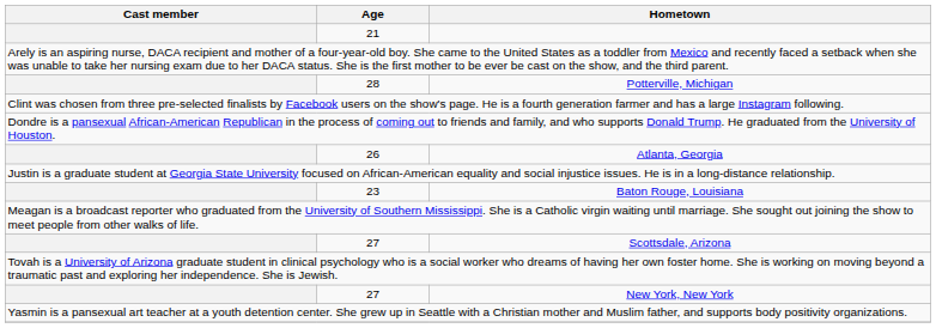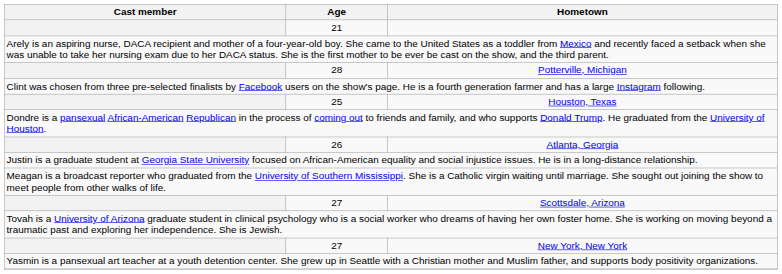 <table class="wikitable sortable" style="text-align:center">
 <tr>
 <th scope="col">Cast member</th>
 <th scope="col">Age</th>
 <th scope="col">Hometown</th>
 </tr>
 <tr>
 <th scope="row"></th>
 <td>21</td>
 <td></td>
 </tr>
 <tr class="expand-child">
 <td colspan="3" align="left">Arely is an aspiring nurse, DACA recipient and mother of a four-year-old boy. She came to the United States as a toddler from <a href='#'>Mexico</a> and recently faced a setback when she was unable to take her nursing exam due to her DACA status. She is the first mother to be ever be cast on the show, and the third parent.</td>
 </tr>
 <tr>
 <th scope="row"></th>
 <td>28</td>
 <td><a href='#'>Potterville, Michigan</a></td>
 </tr>
 <tr class="expand-child">
 <td colspan="3" align="left">Clint was chosen from three pre-selected finalists by <a href='#'>Facebook</a> users on the show's page. He is a fourth generation farmer and has a large <a href='#'>Instagram</a> following.</td>
 </tr>
+<tr>
+<th scope="row"></th>
+<td>25</td>
+<td><a href='#'>Houston, Texas</a></td>
+</tr>
 <tr class="expand-child">
 <td colspan="3" align="left">Dondre is a <a href='#'>pansexual</a> <a href='#'>African-American</a> <a href='#'>Republican</a> in the process of <a href='#'>coming out</a> to friends and family, and who supports <a href='#'>Donald Trump</a>. He graduated from the <a href='#'>University of Houston</a>.</td>
 </tr>
 <tr>
 <th scope="row"></th>
 <td>26</td>
 <td><a href='#'>Atlanta, Georgia</a></td>
 </tr>
 <tr class="expand-child">
 <td colspan="3" align="left">Justin is a graduate student at <a href='#'>Georgia State University</a> focused on African-American equality and social injustice issues. He is in a long-distance relationship.</td>
-</tr>
-<tr>
-<th scope="row"></th>
-<td>23</td>
-<td><a href='#'>Baton Rouge, Louisiana</a></td>
 </tr>
 <tr class="expand-child">
 <td colspan="3" align="left">Meagan is a broadcast reporter who graduated from the <a href='#'>University of Southern Mississippi</a>. She is a Catholic virgin waiting until marriage. She sought out joining the show to meet people from other walks of life.</td>
 </tr>
 <tr>
 <th scope="row"></th>
 <td>27</td>
 <td><a href='#'>Scottsdale, Arizona</a></td>
 </tr>
 <tr class="expand-child">
 <td colspan="3" align="left">Tovah is a <a href='#'>University of Arizona</a> graduate student in clinical psychology who is a social worker who dreams of having her own foster home. She is working on moving beyond a traumatic past and exploring her independence. She is Jewish.</td>
 </tr>
 <tr>
 <th scope="row"></th>
 <td>27</td>
 <td><a href='#'>New York, New York</a></td>
 </tr>
 <tr class="expand-child">
 <td colspan="3" align="left">Yasmin is a pansexual art teacher at a youth detention center. She grew up in Seattle with a Christian mother and Muslim father, and supports body positivity organizations.</td>
 </tr>
 <tr>
 </tr>
 </table>
